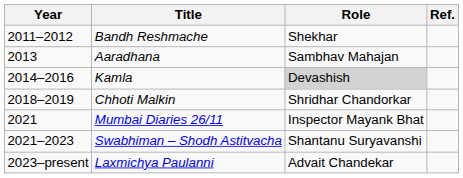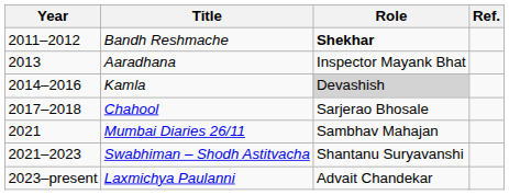 <table class="wikitable">
 <tr>
 <th>Year</th>
 <th>Title</th>
 <th>Role</th>
 <th>Ref.</th>
 </tr>
 <tr>
 <td>2011–2012</td>
 <td><em>Bandh Reshmache</em></td>
-<td>Shekhar</td>
+<td><strong>Shekhar</strong></td>
 <td></td>
 </tr>
 <tr>
 <td>2013</td>
 <td><em>Aaradhana</em></td>
-<td>Sambhav Mahajan</td>
+<td>Inspector Mayank Bhat</td>
 <td></td>
 </tr>
 <tr>
 <td>2014–2016</td>
 <td><em>Kamla</em></td>
 <td style="background: lightgrey;">Devashish</td>
 <td></td>
 </tr>
 <tr>
-<td>2018–2019</td>
-<td><em>Chhoti Malkin</em></td>
-<td>Shridhar Chandorkar</td>
+<td>2017–2018</td>
+<td><em><a href='#'>Chahool</a></em></td>
+<td>Sarjerao Bhosale</td>
 <td></td>
 </tr>
 <tr>
 <td>2021</td>
 <td><em><a href='#'>Mumbai Diaries 26/11</a></em></td>
-<td>Inspector Mayank Bhat</td>
+<td>Sambhav Mahajan</td>
 <td></td>
 </tr>
 <tr>
 <td>2021–2023</td>
 <td><em><a href='#'>Swabhiman – Shodh Astitvacha</a></em></td>
 <td>Shantanu Suryavanshi</td>
 <td></td>
 </tr>
 <tr>
 <td>2023–present</td>
 <td><em><a href='#'>Laxmichya Paulanni</a></em></td>
 <td>Advait Chandekar</td>
 <td></td>
 </tr>
 </table>
